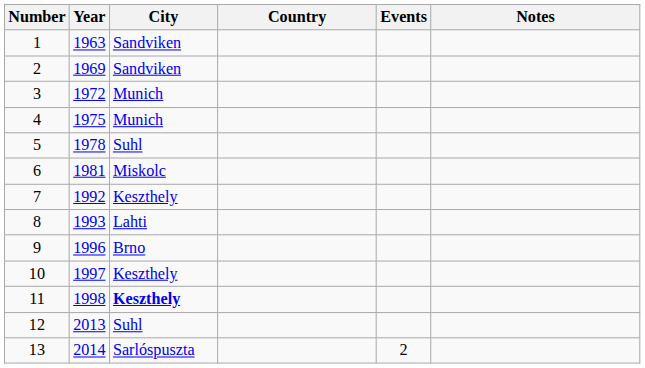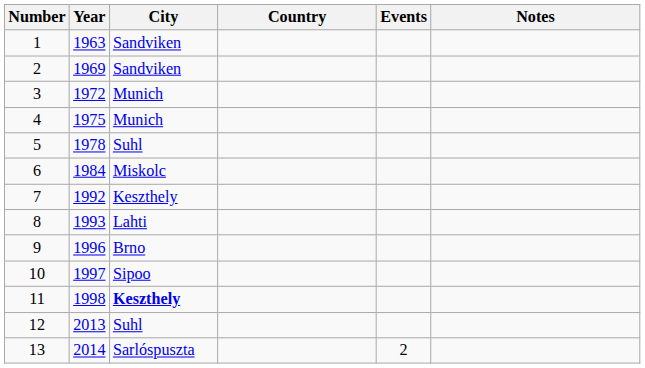 <table class="wikitable" align="center">
 <tr>
 <th width=30>Number</th>
 <th width=30>Year</th>
 <th width=100>City</th>
 <th width=150>Country</th>
 <th width=30>Events</th>
 <th width=200>Notes</th>
 </tr>
 <tr>
 <td align=center>1</td>
 <td><a href='#'>1963</a></td>
 <td align=left><a href='#'>Sandviken</a></td>
 <td></td>
 <td></td>
 <td></td>
 </tr>
 <tr>
 <td align=center>2</td>
 <td><a href='#'>1969</a></td>
 <td align=left><a href='#'>Sandviken</a></td>
 <td></td>
 <td></td>
 <td></td>
 </tr>
 <tr>
 <td align=center>3</td>
 <td><a href='#'>1972</a></td>
 <td align=left><a href='#'>Munich</a></td>
 <td></td>
 <td></td>
 <td></td>
 </tr>
 <tr>
 <td align=center>4</td>
 <td><a href='#'>1975</a></td>
 <td align=left><a href='#'>Munich</a></td>
 <td></td>
 <td></td>
 <td></td>
 </tr>
 <tr>
 <td align=center>5</td>
 <td><a href='#'>1978</a></td>
 <td align=left><a href='#'>Suhl</a></td>
 <td></td>
 <td></td>
 <td></td>
 </tr>
 <tr>
 <td align=center>6</td>
-<td><a href='#'>1981</a></td>
+<td><a href='#'>1984</a></td>
 <td align=left><a href='#'>Miskolc</a></td>
 <td></td>
 <td></td>
 <td></td>
 </tr>
 <tr>
 <td align=center>7</td>
 <td><a href='#'>1992</a></td>
 <td align=left><a href='#'>Keszthely</a></td>
 <td></td>
 <td></td>
 <td></td>
 </tr>
 <tr>
 <td align=center>8</td>
 <td><a href='#'>1993</a></td>
 <td align=left><a href='#'>Lahti</a></td>
 <td></td>
 <td></td>
 <td></td>
 </tr>
 <tr>
 <td align=center>9</td>
 <td><a href='#'>1996</a></td>
 <td align=left><a href='#'>Brno</a></td>
 <td></td>
 <td></td>
 <td></td>
 </tr>
 <tr>
 <td align=center>10</td>
 <td><a href='#'>1997</a></td>
-<td align=left><a href='#'>Keszthely</a></td>
+<td align=left><a href='#'>Sipoo</a></td>
 <td></td>
 <td></td>
 <td></td>
 </tr>
 <tr>
 <td align=center>11</td>
 <td><a href='#'>1998</a></td>
 <td align=left><strong><a href='#'>Keszthely</a></strong></td>
 <td></td>
 <td></td>
 <td></td>
 </tr>
 <tr>
 <td align=center>12</td>
 <td><a href='#'>2013</a></td>
 <td align=left><a href='#'>Suhl</a></td>
 <td></td>
 <td></td>
 <td></td>
 </tr>
 <tr>
 <td align=center>13</td>
 <td><a href='#'>2014</a></td>
 <td align=left><a href='#'>Sarlóspuszta</a></td>
 <td></td>
 <td align=center>2</td>
 <td></td>
 </tr>
 </table>
